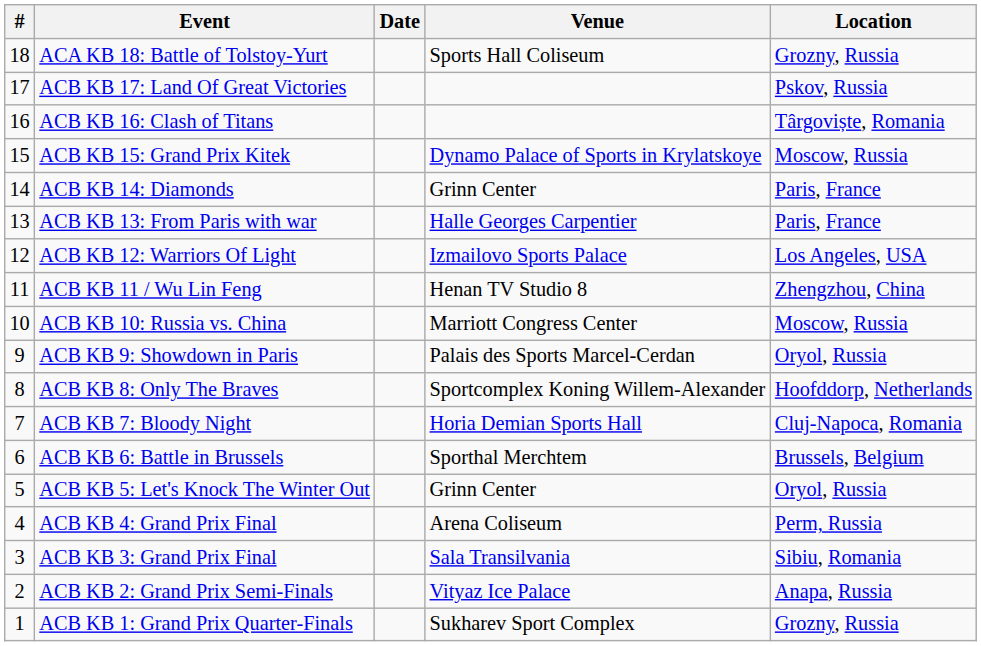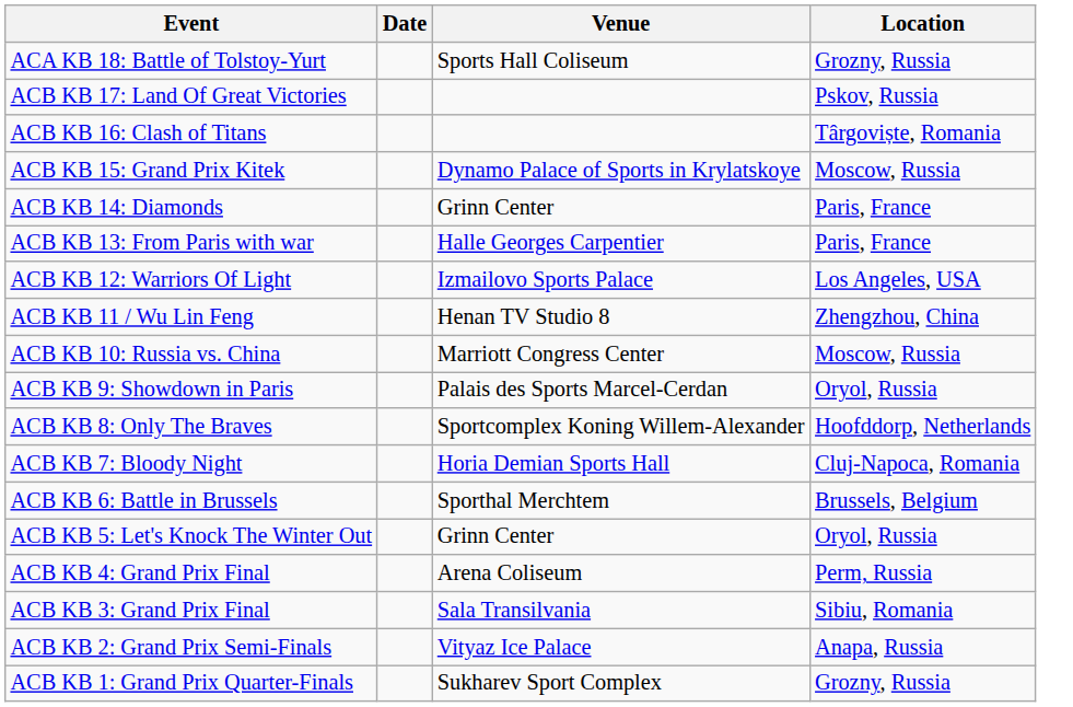 <table class="wikitable sortable" style="font-size: 90%;">
 <tr>
-<th scope="col">#</th>
 <th scope="col">Event</th>
 <th scope="col">Date</th>
 <th scope="col">Venue</th>
 <th scope="col">Location</th>
 </tr>
 <tr>
-<td align=center>18</td>
 <td><a href='#'>ACA KB 18: Battle of Tolstoy-Yurt</a></td>
 <td></td>
 <td>Sports Hall Coliseum</td>
 <td> <a href='#'>Grozny</a>, <a href='#'>Russia</a></td>
 </tr>
 <tr>
-<td align=center>17</td>
 <td><a href='#'>ACB KB 17: Land Of Great Victories</a></td>
 <td></td>
 <td></td>
 <td> <a href='#'>Pskov</a>, <a href='#'>Russia</a></td>
 </tr>
 <tr>
-<td align=center>16</td>
 <td><a href='#'>ACB KB 16: Clash of Titans</a></td>
 <td></td>
 <td></td>
 <td> <a href='#'>Târgoviște</a>, <a href='#'>Romania</a></td>
 </tr>
 <tr>
-<td align=center>15</td>
 <td><a href='#'>ACB KB 15: Grand Prix Kitek</a></td>
 <td></td>
 <td><a href='#'>Dynamo Palace of Sports in Krylatskoye</a></td>
 <td> <a href='#'>Moscow</a>, <a href='#'>Russia</a></td>
 </tr>
 <tr>
-<td align=center>14</td>
 <td><a href='#'>ACB KB 14: Diamonds</a></td>
 <td></td>
 <td>Grinn Center</td>
 <td> <a href='#'>Paris</a>, <a href='#'>France</a></td>
 </tr>
 <tr>
-<td align=center>13</td>
 <td><a href='#'>ACB KB 13: From Paris with war</a></td>
 <td></td>
 <td><a href='#'>Halle Georges Carpentier</a></td>
 <td> <a href='#'>Paris</a>, <a href='#'>France</a></td>
 </tr>
 <tr>
-<td align=center>12</td>
 <td><a href='#'>ACB KB 12: Warriors Of Light</a></td>
 <td></td>
 <td><a href='#'>Izmailovo Sports Palace</a></td>
 <td> <a href='#'>Los Angeles</a>, <a href='#'>USA</a></td>
 </tr>
 <tr>
-<td align=center>11</td>
 <td><a href='#'>ACB KB 11 / Wu Lin Feng</a></td>
 <td></td>
 <td>Henan TV Studio 8</td>
 <td> <a href='#'>Zhengzhou</a>, <a href='#'>China</a></td>
 </tr>
 <tr>
-<td align=center>10</td>
 <td><a href='#'>ACB KB 10: Russia vs. China</a></td>
 <td></td>
 <td>Marriott Congress Center</td>
 <td> <a href='#'>Moscow</a>, <a href='#'>Russia</a></td>
 </tr>
 <tr>
-<td align=center>9</td>
 <td><a href='#'>ACB KB 9: Showdown in Paris</a></td>
 <td></td>
 <td>Palais des Sports Marcel-Cerdan</td>
 <td> <a href='#'>Oryol</a>, <a href='#'>Russia</a></td>
 </tr>
 <tr>
-<td align=center>8</td>
 <td><a href='#'>ACB KB 8: Only The Braves</a></td>
 <td></td>
 <td>Sportcomplex Koning Willem-Alexander</td>
 <td> <a href='#'>Hoofddorp</a>, <a href='#'>Netherlands</a></td>
 </tr>
 <tr>
-<td align=center>7</td>
 <td><a href='#'>ACB KB 7: Bloody Night</a></td>
 <td></td>
 <td><a href='#'>Horia Demian Sports Hall</a></td>
 <td> <a href='#'>Cluj-Napoca</a>, <a href='#'>Romania</a></td>
 </tr>
 <tr>
-<td align=center>6</td>
 <td><a href='#'>ACB KB 6: Battle in Brussels</a></td>
 <td></td>
 <td>Sporthal Merchtem</td>
 <td> <a href='#'>Brussels</a>, <a href='#'>Belgium</a></td>
 </tr>
 <tr>
-<td align=center>5</td>
 <td><a href='#'>ACB KB 5: Let's Knock The Winter Out</a></td>
 <td></td>
 <td>Grinn Center</td>
 <td> <a href='#'>Oryol</a>, <a href='#'>Russia</a></td>
 </tr>
 <tr>
-<td align=center>4</td>
 <td><a href='#'>ACB KB 4: Grand Prix Final</a></td>
 <td></td>
 <td>Arena Coliseum</td>
 <td> <a href='#'>Perm, Russia</a></td>
 </tr>
 <tr>
-<td align=center>3</td>
 <td><a href='#'>ACB KB 3: Grand Prix Final</a></td>
 <td></td>
 <td><a href='#'>Sala Transilvania</a></td>
 <td> <a href='#'>Sibiu</a>, <a href='#'>Romania</a></td>
 </tr>
 <tr>
-<td align=center>2</td>
 <td><a href='#'>ACB KB 2: Grand Prix Semi-Finals</a></td>
 <td></td>
 <td><a href='#'>Vityaz Ice Palace</a></td>
 <td> <a href='#'>Anapa</a>, <a href='#'>Russia</a></td>
 </tr>
 <tr>
-<td align=center>1</td>
 <td><a href='#'>ACB KB 1: Grand Prix Quarter-Finals</a></td>
 <td></td>
 <td>Sukharev Sport Complex</td>
 <td> <a href='#'>Grozny</a>, <a href='#'>Russia</a></td>
 </tr>
 </table>
